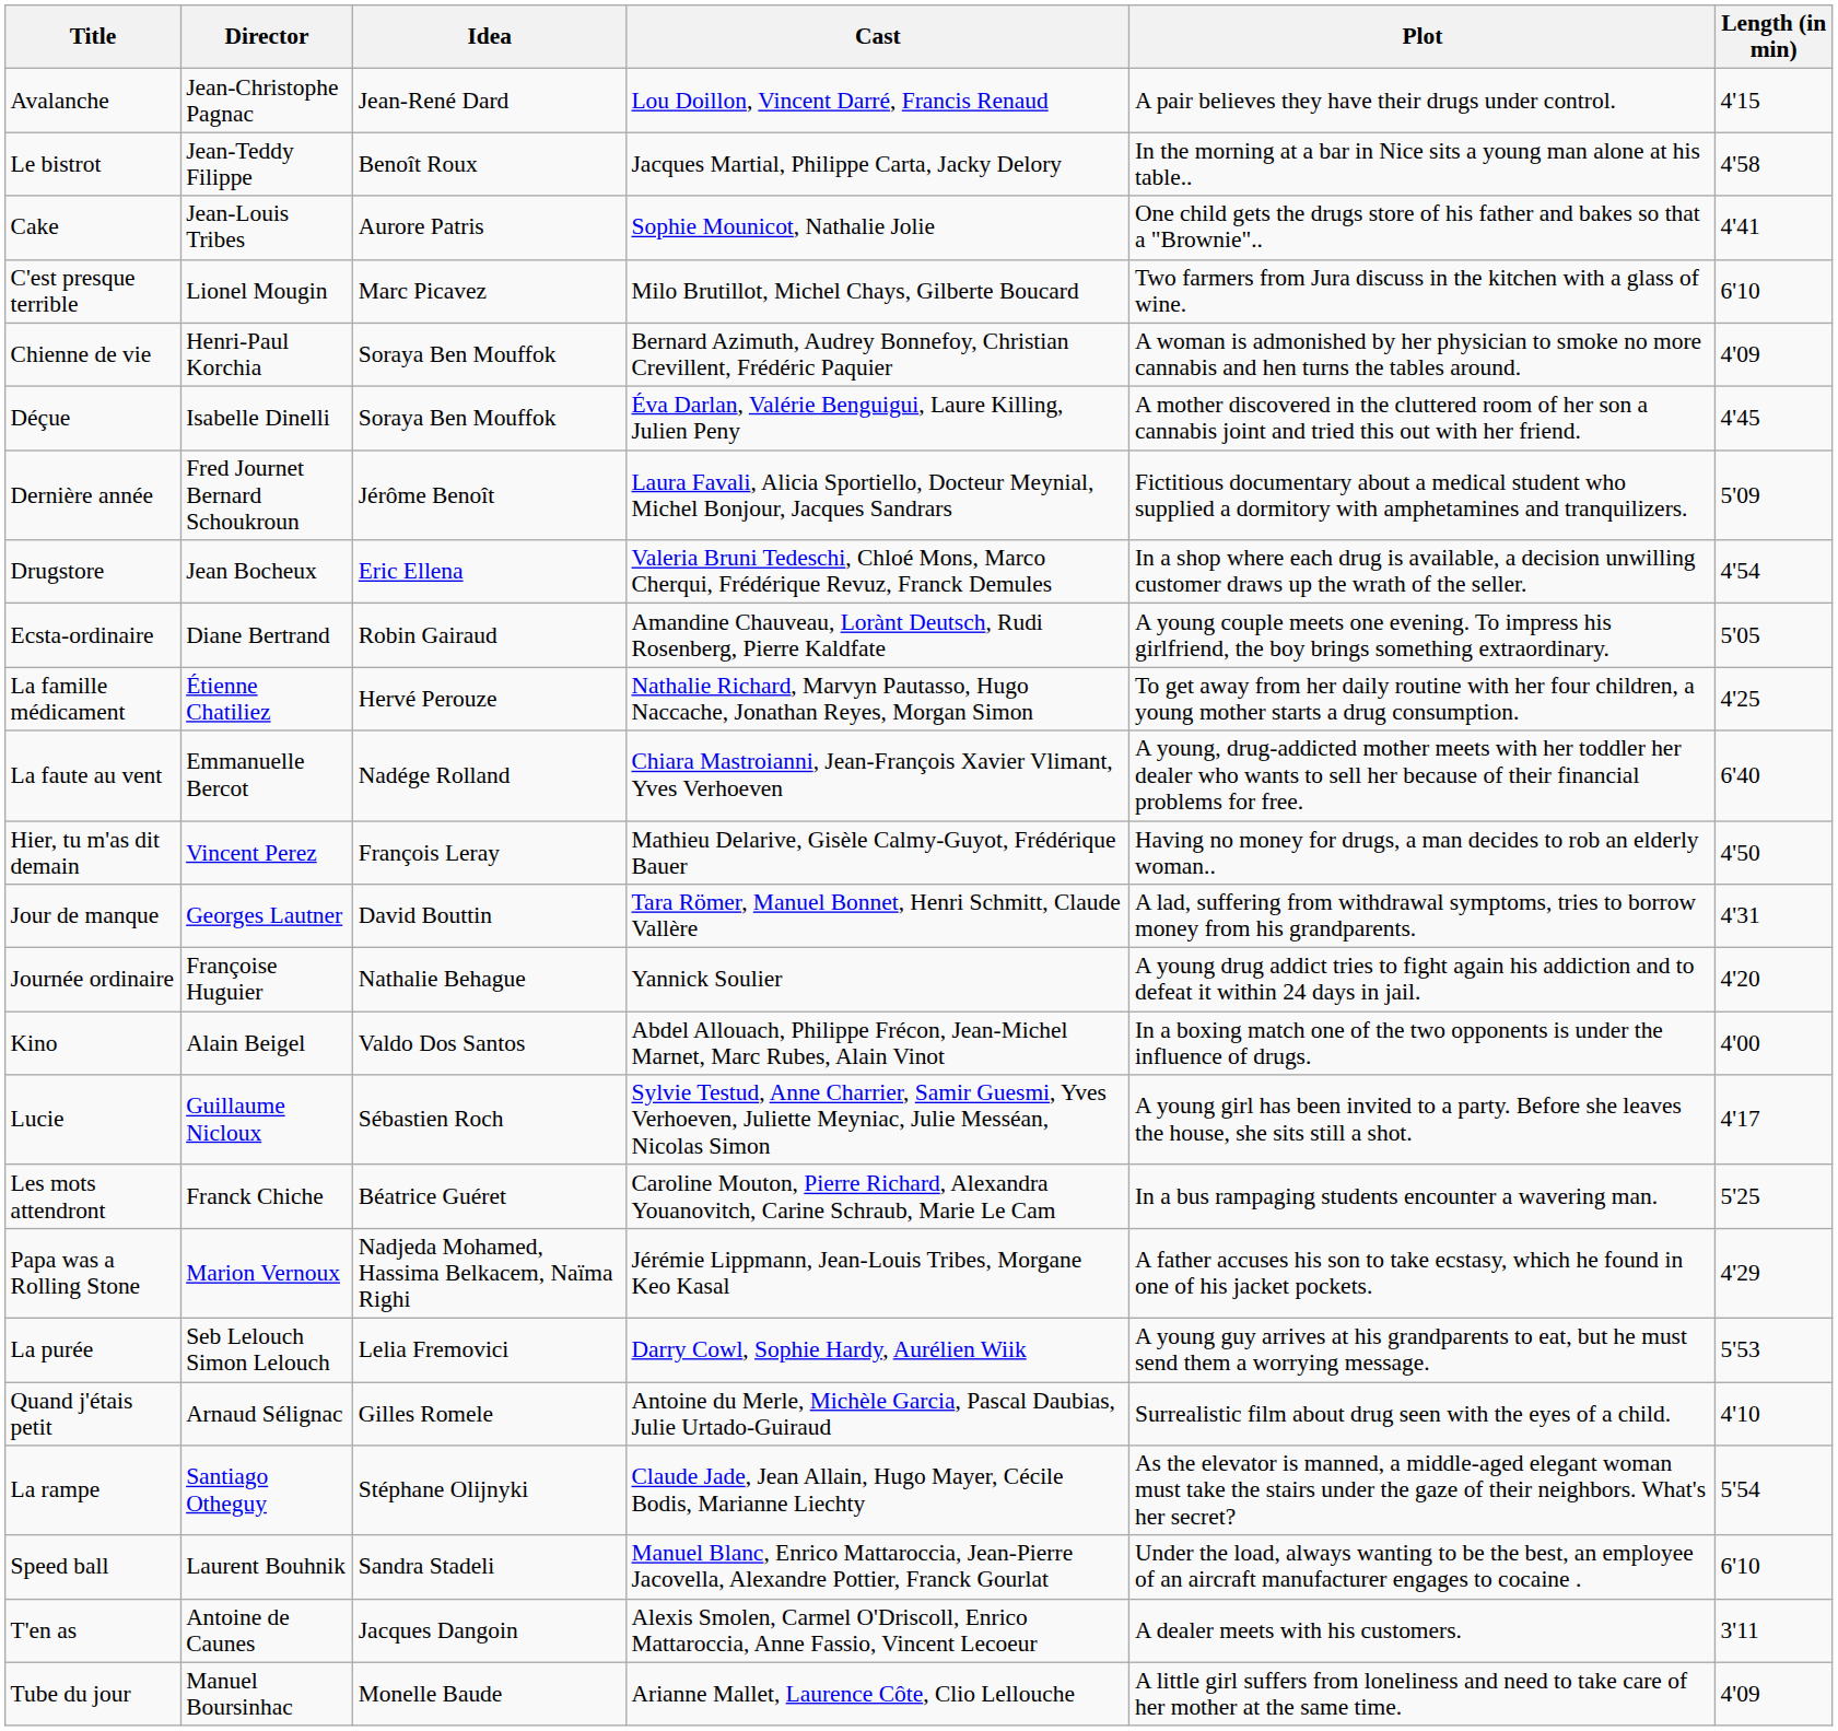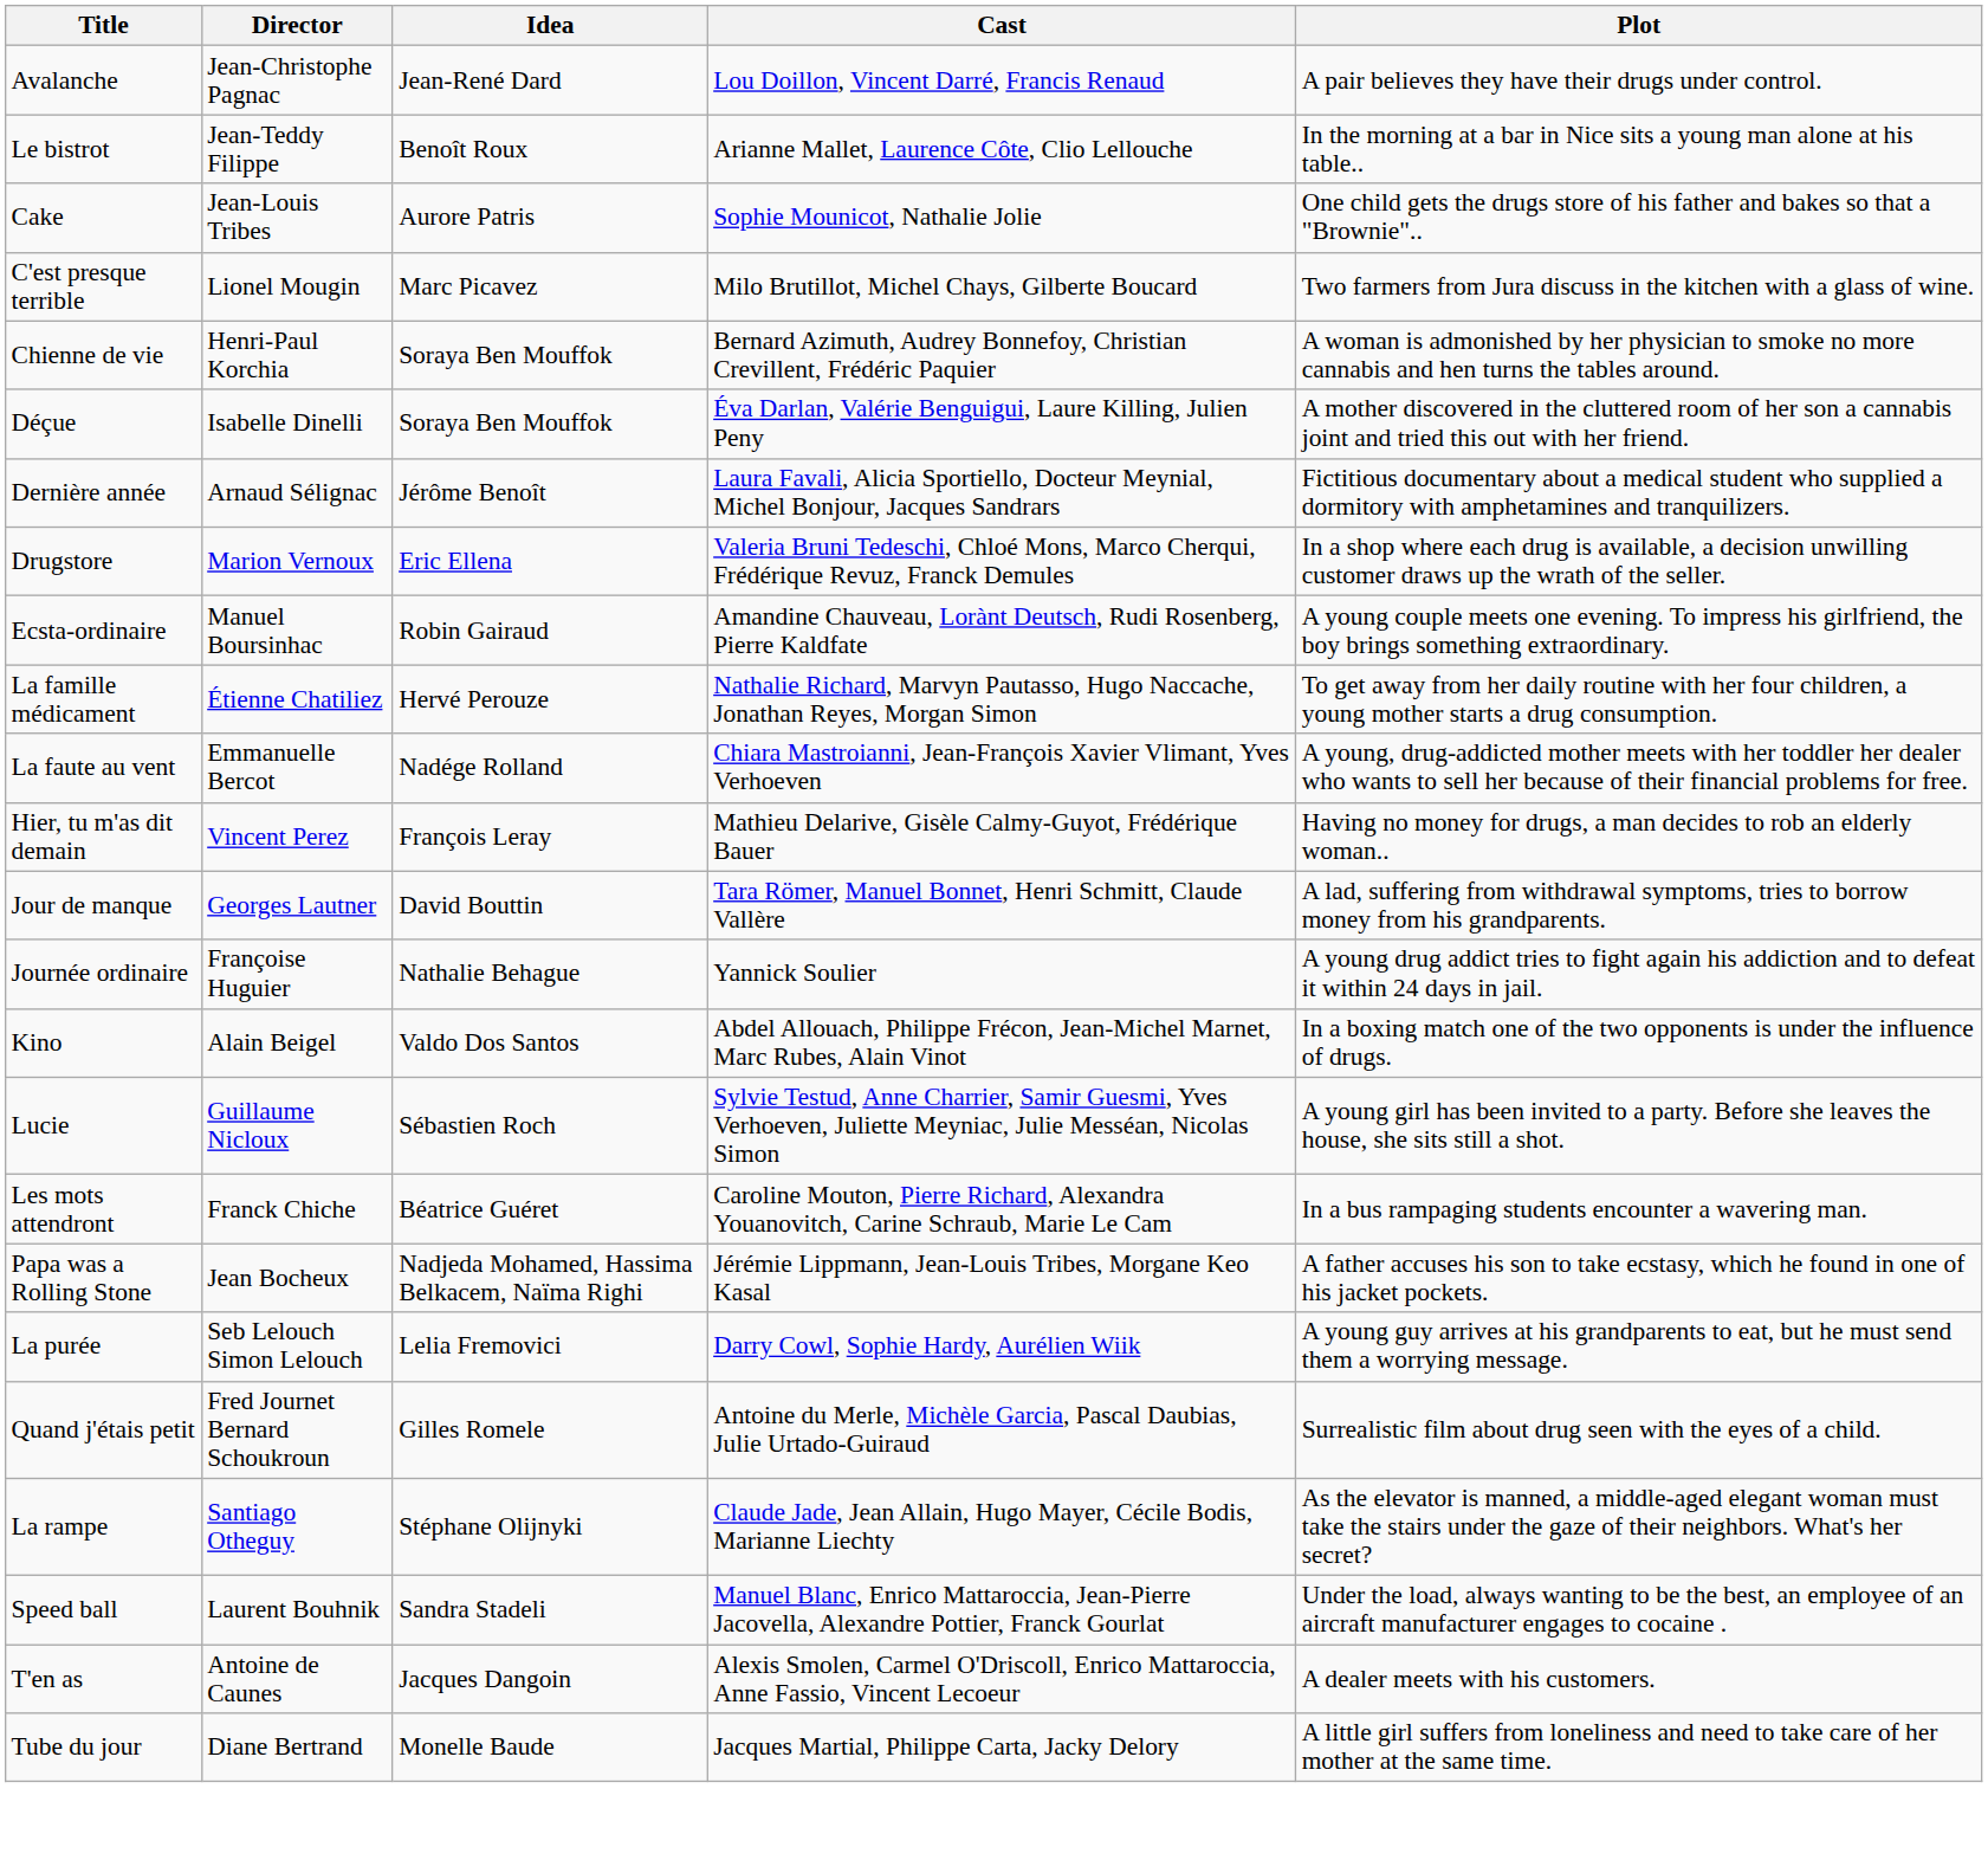 <table class="wikitable sortable">
 <tr>
 <th>Title</th>
 <th>Director</th>
 <th>Idea</th>
 <th class="unsortable">Cast</th>
 <th class="unsortable">Plot</th>
-<th>Length (in min)</th>
 </tr>
 <tr>
 <td>Avalanche</td>
 <td>Jean-Christophe Pagnac</td>
 <td>Jean-René Dard</td>
 <td><a href='#'>Lou Doillon</a>, <a href='#'>Vincent Darré</a>, <a href='#'>Francis Renaud</a></td>
 <td>A pair believes they have their drugs under control.</td>
-<td>4'15</td>
 </tr>
 <tr>
 <td>Le bistrot</td>
 <td>Jean-Teddy Filippe</td>
 <td>Benoît Roux</td>
-<td>Jacques Martial, Philippe Carta, Jacky Delory</td>
+<td>Arianne Mallet, <a href='#'>Laurence Côte</a>, Clio Lellouche</td>
 <td>In the morning at a bar in Nice sits a young man alone at his table..</td>
-<td>4'58</td>
 </tr>
 <tr>
 <td>Cake</td>
 <td>Jean-Louis Tribes</td>
 <td>Aurore Patris</td>
 <td><a href='#'>Sophie Mounicot</a>, Nathalie Jolie</td>
 <td>One child gets the drugs store of his father and bakes so that a "Brownie"..</td>
-<td>4'41</td>
 </tr>
 <tr>
 <td>C'est presque terrible</td>
 <td>Lionel Mougin</td>
 <td>Marc Picavez</td>
 <td>Milo Brutillot, Michel Chays, Gilberte Boucard</td>
 <td>Two farmers from Jura discuss in the kitchen with a glass of wine.</td>
-<td>6'10</td>
 </tr>
 <tr>
 <td>Chienne de vie</td>
 <td>Henri-Paul Korchia</td>
 <td>Soraya Ben Mouffok</td>
 <td>Bernard Azimuth, Audrey Bonnefoy, Christian Crevillent, Frédéric Paquier</td>
 <td>A woman is admonished by her physician to smoke no more cannabis and hen turns the tables around.</td>
-<td>4'09</td>
 </tr>
 <tr>
 <td>Déçue</td>
 <td>Isabelle Dinelli</td>
 <td>Soraya Ben Mouffok</td>
 <td><a href='#'>Éva Darlan</a>, <a href='#'>Valérie Benguigui</a>, Laure Killing, Julien Peny</td>
 <td>A mother discovered in the cluttered room of her son a cannabis joint and tried this out with her friend.</td>
-<td>4'45</td>
 </tr>
 <tr>
 <td>Dernière année</td>
-<td>Fred Journet<br>Bernard Schoukroun</td>
+<td>Arnaud Sélignac</td>
 <td>Jérôme Benoît</td>
 <td><a href='#'>Laura Favali</a>, Alicia Sportiello, Docteur Meynial, Michel Bonjour, Jacques Sandrars</td>
 <td>Fictitious documentary about a medical student who supplied a dormitory with amphetamines and tranquilizers.</td>
-<td>5'09</td>
 </tr>
 <tr>
 <td>Drugstore</td>
-<td>Jean Bocheux</td>
+<td><a href='#'>Marion Vernoux</a></td>
 <td><a href='#'>Eric Ellena</a></td>
 <td><a href='#'>Valeria Bruni Tedeschi</a>, Chloé Mons, Marco Cherqui, Frédérique Revuz, Franck Demules</td>
 <td>In a shop where each drug is available, a decision unwilling customer draws up the wrath of the seller.</td>
-<td>4'54</td>
 </tr>
 <tr>
 <td>Ecsta-ordinaire</td>
-<td>Diane Bertrand</td>
+<td>Manuel Boursinhac</td>
 <td>Robin Gairaud</td>
 <td>Amandine Chauveau, <a href='#'>Lorànt Deutsch</a>, Rudi Rosenberg, Pierre Kaldfate</td>
 <td>A young couple meets one evening. To impress his girlfriend, the boy brings something extraordinary.</td>
-<td>5'05</td>
 </tr>
 <tr>
 <td>La famille médicament</td>
 <td><a href='#'>Étienne Chatiliez</a></td>
 <td>Hervé Perouze</td>
 <td><a href='#'>Nathalie Richard</a>, Marvyn Pautasso, Hugo Naccache, Jonathan Reyes, Morgan Simon</td>
 <td>To get away from her daily routine with her four children, a young mother starts a drug consumption.</td>
-<td>4'25</td>
 </tr>
 <tr>
 <td>La faute au vent</td>
 <td>Emmanuelle Bercot</td>
 <td>Nadége Rolland</td>
 <td><a href='#'>Chiara Mastroianni</a>, Jean-François Xavier Vlimant, Yves Verhoeven</td>
 <td>A young, drug-addicted mother meets with her toddler her dealer who wants to sell her because of their financial problems for free.</td>
-<td>6'40</td>
 </tr>
 <tr>
 <td>Hier, tu m'as dit demain</td>
 <td><a href='#'>Vincent Perez</a></td>
 <td>François Leray</td>
 <td>Mathieu Delarive, Gisèle Calmy-Guyot, Frédérique Bauer</td>
 <td>Having no money for drugs, a man decides to rob an elderly woman..</td>
-<td>4'50</td>
 </tr>
 <tr>
 <td>Jour de manque</td>
 <td><a href='#'>Georges Lautner</a></td>
 <td>David Bouttin</td>
 <td><a href='#'>Tara Römer</a>, <a href='#'>Manuel Bonnet</a>, Henri Schmitt, Claude Vallère</td>
 <td>A lad, suffering from withdrawal symptoms, tries to borrow money from his grandparents.</td>
-<td>4'31</td>
 </tr>
 <tr>
 <td>Journée ordinaire</td>
 <td>Françoise Huguier</td>
 <td>Nathalie Behague</td>
 <td>Yannick Soulier</td>
 <td>A young drug addict tries to fight again his addiction and to defeat it within 24 days in jail.</td>
-<td>4'20</td>
 </tr>
 <tr>
 <td>Kino</td>
 <td>Alain Beigel</td>
 <td>Valdo Dos Santos</td>
 <td>Abdel Allouach, Philippe Frécon, Jean-Michel Marnet, Marc Rubes, Alain Vinot</td>
 <td>In a boxing match one of the two opponents is under the influence of drugs.</td>
-<td>4'00</td>
 </tr>
 <tr>
 <td>Lucie</td>
 <td><a href='#'>Guillaume Nicloux</a></td>
 <td>Sébastien Roch</td>
 <td><a href='#'>Sylvie Testud</a>, <a href='#'>Anne Charrier</a>, <a href='#'>Samir Guesmi</a>, Yves Verhoeven, Juliette Meyniac, Julie Messéan, Nicolas Simon</td>
 <td>A young girl has been invited to a party. Before she leaves the house, she sits still a shot.</td>
-<td>4'17</td>
 </tr>
 <tr>
 <td>Les mots attendront</td>
 <td>Franck Chiche</td>
 <td>Béatrice Guéret</td>
 <td>Caroline Mouton, <a href='#'>Pierre Richard</a>, Alexandra Youanovitch, Carine Schraub, Marie Le Cam</td>
 <td>In a bus rampaging students encounter a wavering man.</td>
-<td>5'25</td>
 </tr>
 <tr>
 <td>Papa was a Rolling Stone</td>
-<td><a href='#'>Marion Vernoux</a></td>
+<td>Jean Bocheux</td>
 <td>Nadjeda Mohamed, Hassima Belkacem, Naïma Righi</td>
 <td>Jérémie Lippmann, Jean-Louis Tribes, Morgane Keo Kasal</td>
 <td>A father accuses his son to take ecstasy, which he found in one of his jacket pockets.</td>
-<td>4'29</td>
 </tr>
 <tr>
 <td>La purée</td>
 <td>Seb Lelouch<br>Simon Lelouch</td>
 <td>Lelia Fremovici</td>
 <td><a href='#'>Darry Cowl</a>, <a href='#'>Sophie Hardy</a>, <a href='#'>Aurélien Wiik</a></td>
 <td>A young guy arrives at his grandparents to eat, but he must send them a worrying message.</td>
-<td>5'53</td>
 </tr>
 <tr>
 <td>Quand j'étais petit</td>
-<td>Arnaud Sélignac</td>
+<td>Fred Journet<br>Bernard Schoukroun</td>
 <td>Gilles Romele</td>
 <td>Antoine du Merle, <a href='#'>Michèle Garcia</a>, Pascal Daubias, Julie Urtado-Guiraud</td>
 <td>Surrealistic film about drug seen with the eyes of a child.</td>
-<td>4'10</td>
 </tr>
 <tr>
 <td>La rampe</td>
 <td><a href='#'>Santiago Otheguy</a></td>
 <td>Stéphane Olijnyki</td>
 <td><a href='#'>Claude Jade</a>, Jean Allain, Hugo Mayer, Cécile Bodis, Marianne Liechty</td>
 <td>As the elevator is manned, a middle-aged elegant woman must take the stairs under the gaze of their neighbors. What's her secret?</td>
-<td>5'54</td>
 </tr>
 <tr>
 <td>Speed ball</td>
 <td>Laurent Bouhnik</td>
 <td>Sandra Stadeli</td>
 <td><a href='#'>Manuel Blanc</a>, Enrico Mattaroccia, Jean-Pierre Jacovella, Alexandre Pottier, Franck Gourlat</td>
 <td>Under the load, always wanting to be the best, an employee of an aircraft manufacturer engages to cocaine .</td>
-<td>6'10</td>
 </tr>
 <tr>
 <td>T'en as</td>
 <td>Antoine de Caunes</td>
 <td>Jacques Dangoin</td>
 <td>Alexis Smolen, Carmel O'Driscoll, Enrico Mattaroccia, Anne Fassio, Vincent Lecoeur</td>
 <td>A dealer meets with his customers.</td>
-<td>3'11</td>
 </tr>
 <tr>
 <td>Tube du jour</td>
-<td>Manuel Boursinhac</td>
+<td>Diane Bertrand</td>
 <td>Monelle Baude</td>
-<td>Arianne Mallet, <a href='#'>Laurence Côte</a>, Clio Lellouche</td>
+<td>Jacques Martial, Philippe Carta, Jacky Delory</td>
 <td>A little girl suffers from loneliness and need to take care of her mother at the same time.</td>
-<td>4'09</td>
 </tr>
 </table>
